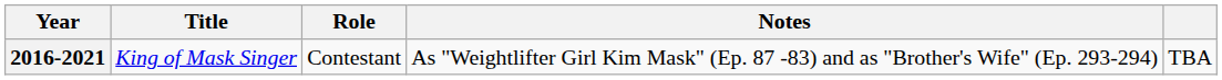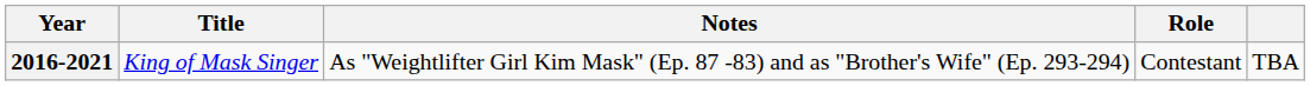 <table class="wikitable plainrowheaders sortable">
 <tr>
 <th scope="col">Year</th>
 <th scope="col">Title</th>
+<th scope="col">Notes</th>
 <th scope="col">Role</th>
-<th scope="col">Notes</th>
 <th scope="col" class="unsortable"></th>
 </tr>
 <tr>
 <th scope="row">2016-2021</th>
 <td><em><a href='#'>King of Mask Singer</a></em></td>
+<td>As "Weightlifter Girl Kim Mask" (Ep. 87 -83) and as "Brother's Wife" (Ep. 293-294)</td>
 <td>Contestant</td>
-<td>As "Weightlifter Girl Kim Mask" (Ep. 87 -83) and as "Brother's Wife" (Ep. 293-294)</td>
 <td>TBA</td>
 </tr>
 </table>
